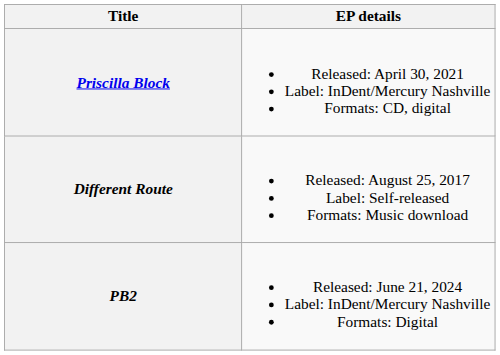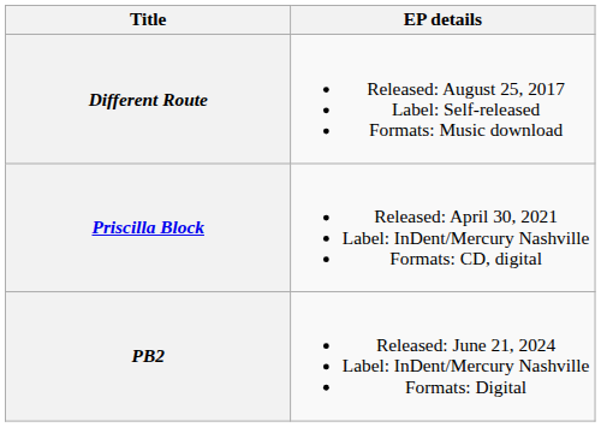 <table class="wikitable plainrowheaders" style="text-align:center;">
 <tr>
 <th scope="col" style="width:15em;">Title</th>
 <th scope="col" style="width:16em;">EP details</th>
 </tr>
 <tr>
+<th scope="row"><em>Different Route</em></th>
+<td><br><ul><li>Released: August 25, 2017</li><li>Label: Self-released</li><li>Formats: Music download</li></ul></td>
+</tr>
+<tr>
 <th scope="row"><em><a href='#'>Priscilla Block</a></em></th>
 <td><br><ul><li>Released: April 30, 2021</li><li>Label: InDent/Mercury Nashville</li><li>Formats: CD, digital</li></ul></td>
-</tr>
-<tr>
-<th scope="row"><em>Different Route</em></th>
-<td><br><ul><li>Released: August 25, 2017</li><li>Label: Self-released</li><li>Formats: Music download</li></ul></td>
 </tr>
 <tr>
 <th scope="row"><em>PB2</em></th>
 <td><br><ul><li>Released: June 21, 2024</li><li>Label: InDent/Mercury Nashville</li><li>Formats: Digital</li></ul></td>
 </tr>
 </table>
